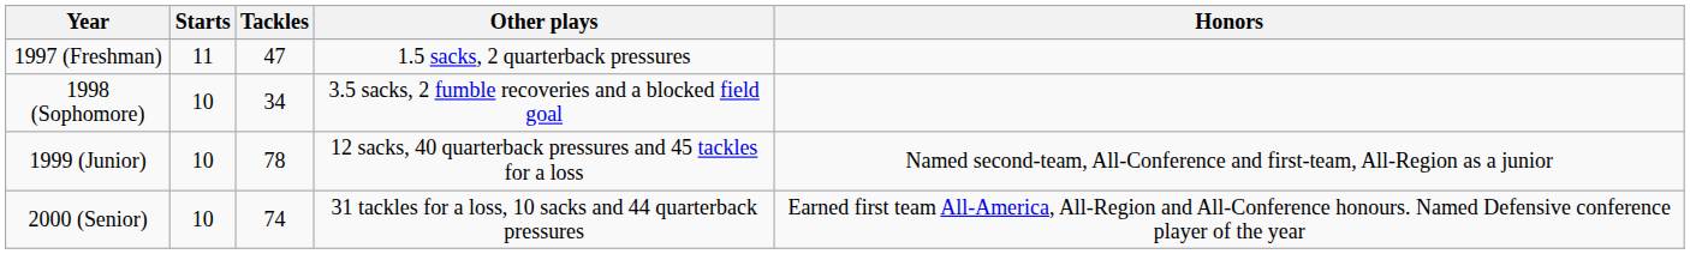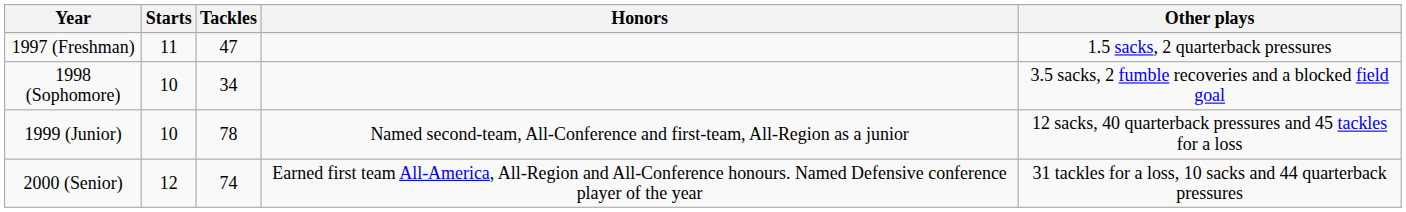 <table class="wikitable" style="text-align:center">
 <tr>
 <th>Year</th>
 <th>Starts</th>
 <th>Tackles</th>
+<th>Honors</th>
 <th>Other plays</th>
-<th>Honors</th>
 </tr>
 <tr>
 <td>1997 (Freshman)</td>
 <td>11</td>
 <td>47</td>
+<td></td>
 <td>1.5 <a href='#'>sacks</a>, 2 quarterback pressures</td>
-<td></td>
 </tr>
 <tr>
 <td>1998 (Sophomore)</td>
 <td>10</td>
 <td>34</td>
+<td></td>
 <td>3.5 sacks, 2 <a href='#'>fumble</a> recoveries and a blocked <a href='#'>field goal</a></td>
-<td></td>
 </tr>
 <tr>
 <td>1999 (Junior)</td>
 <td>10</td>
 <td>78</td>
+<td>Named second-team, All-Conference and first-team, All-Region as a junior</td>
 <td>12 sacks, 40 quarterback pressures and 45 <a href='#'>tackles</a> for a loss</td>
-<td>Named second-team, All-Conference and first-team, All-Region as a junior</td>
 </tr>
 <tr>
 <td>2000 (Senior)</td>
-<td>10</td>
+<td>12</td>
 <td>74</td>
+<td>Earned first team <a href='#'>All-America</a>, All-Region and All-Conference honours. Named Defensive conference player of the year</td>
 <td>31 tackles for a loss, 10 sacks and 44 quarterback pressures</td>
-<td>Earned first team <a href='#'>All-America</a>, All-Region and All-Conference honours. Named Defensive conference player of the year</td>
 </tr>
 </table>
